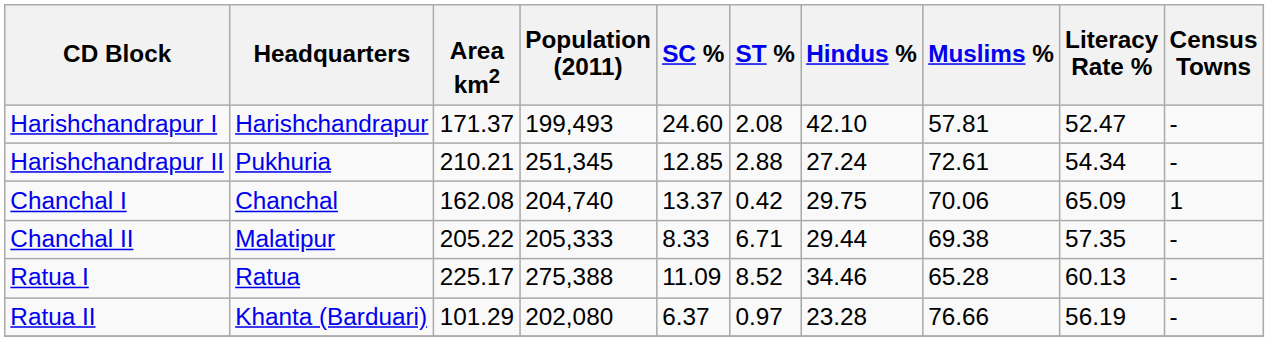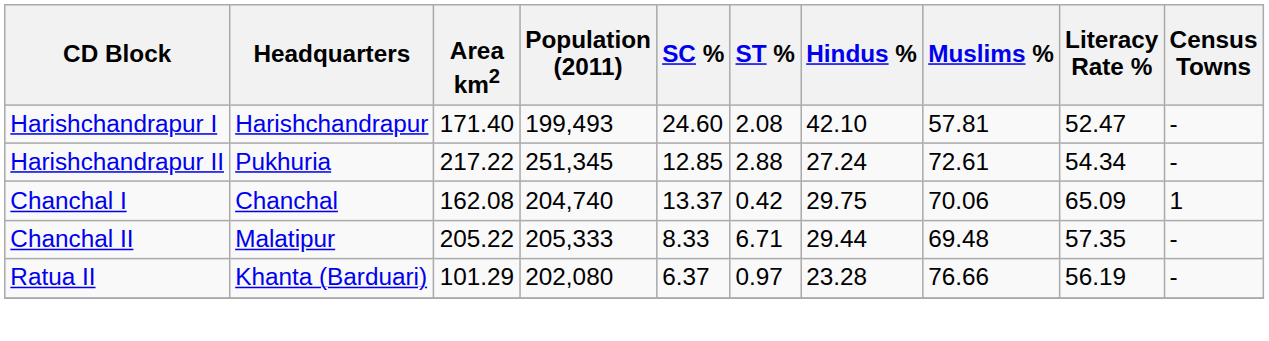 <table class="wikitable sortable">
 <tr>
 <th>CD Block</th>
 <th>Headquarters</th>
 <th><br>Area<br>km<sup>2</sup></th>
 <th>Population<br>(2011)</th>
 <th><a href='#'>SC</a> %</th>
 <th><a href='#'>ST</a> %</th>
 <th><a href='#'>Hindus</a> %</th>
 <th><a href='#'>Muslims</a> %</th>
 <th>Literacy<br> Rate %</th>
 <th>Census<br>Towns</th>
 </tr>
 <tr>
 <td><a href='#'>Harishchandrapur I</a></td>
 <td><a href='#'>Harishchandrapur</a></td>
-<td>171.37</td>
+<td>171.40</td>
 <td>199,493</td>
 <td>24.60</td>
 <td>2.08</td>
 <td>42.10</td>
 <td>57.81</td>
 <td>52.47</td>
 <td>-</td>
 </tr>
 <tr>
 <td><a href='#'>Harishchandrapur II</a></td>
 <td><a href='#'>Pukhuria</a></td>
-<td>210.21</td>
+<td>217.22</td>
 <td>251,345</td>
 <td>12.85</td>
 <td>2.88</td>
 <td>27.24</td>
 <td>72.61</td>
 <td>54.34</td>
 <td>-</td>
 </tr>
 <tr>
 <td><a href='#'>Chanchal I</a></td>
 <td><a href='#'>Chanchal</a></td>
 <td>162.08</td>
 <td>204,740</td>
 <td>13.37</td>
 <td>0.42</td>
 <td>29.75</td>
 <td>70.06</td>
 <td>65.09</td>
 <td>1</td>
 </tr>
 <tr>
 <td><a href='#'>Chanchal II</a></td>
 <td><a href='#'>Malatipur</a></td>
 <td>205.22</td>
 <td>205,333</td>
 <td>8.33</td>
 <td>6.71</td>
 <td>29.44</td>
-<td>69.38</td>
+<td>69.48</td>
 <td>57.35</td>
-<td>-</td>
-</tr>
-<tr>
-<td><a href='#'>Ratua I</a></td>
-<td><a href='#'>Ratua</a></td>
-<td>225.17</td>
-<td>275,388</td>
-<td>11.09</td>
-<td>8.52</td>
-<td>34.46</td>
-<td>65.28</td>
-<td>60.13</td>
 <td>-</td>
 </tr>
 <tr>
 <td><a href='#'>Ratua II</a></td>
 <td><a href='#'>Khanta (Barduari)</a></td>
 <td>101.29</td>
 <td>202,080</td>
 <td>6.37</td>
 <td>0.97</td>
 <td>23.28</td>
 <td>76.66</td>
 <td>56.19</td>
 <td>-</td>
 </tr>
 <tr>
 </tr>
 </table>
